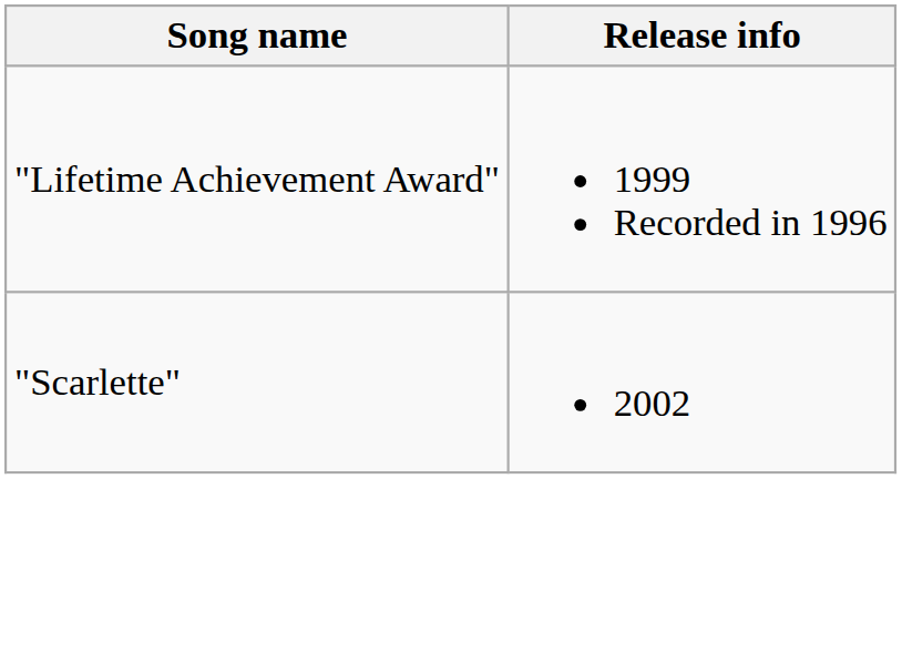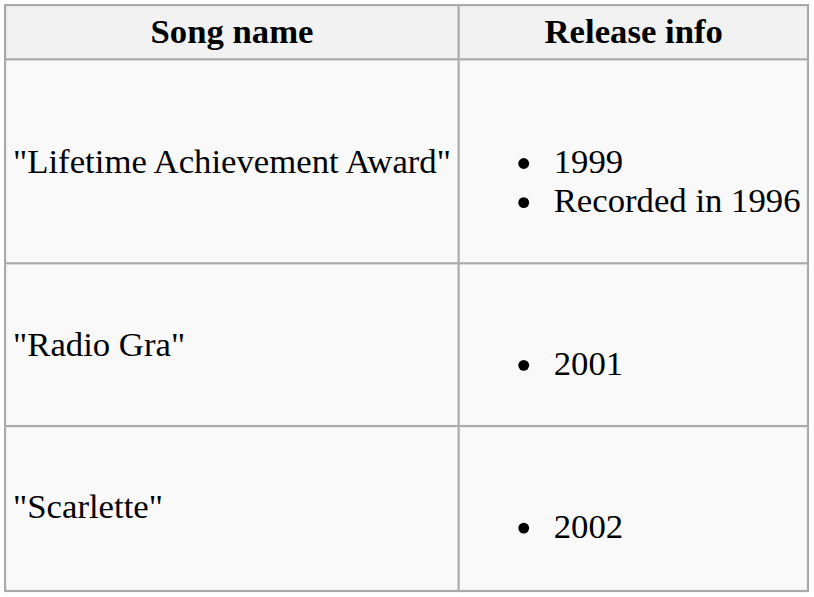 <table class="wikitable">
 <tr>
 <th>Song name</th>
 <th>Release info</th>
 </tr>
 <tr>
 <td>"Lifetime Achievement Award"</td>
 <td><br><ul><li>1999</li><li>Recorded in 1996</li></ul></td>
 </tr>
 <tr>
+<td>"Radio Gra"</td>
+<td><br><ul><li>2001</li></ul></td>
+</tr>
+<tr>
 <td>"Scarlette"</td>
 <td><br><ul><li>2002</li></ul></td>
 </tr>
 </table>
